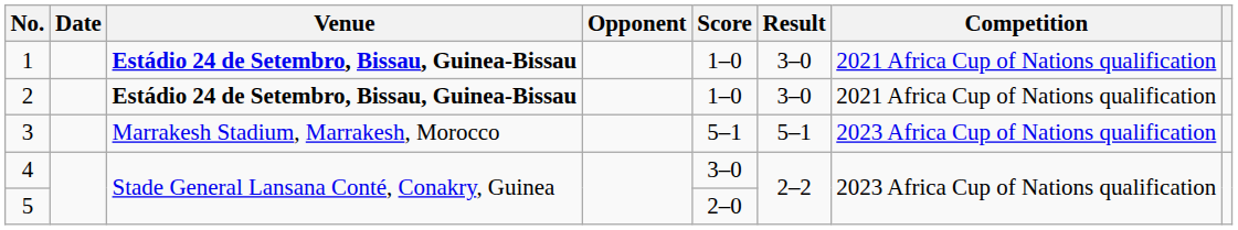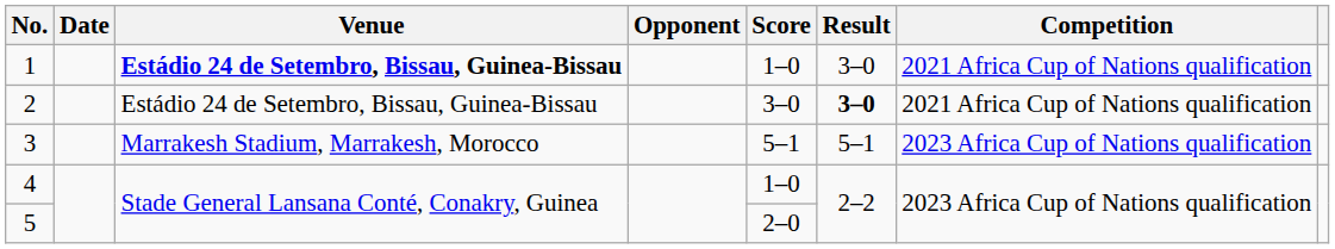 <table class="wikitable sortable">
 <tr>
 <th scope="col">No.</th>
 <th scope="col">Date</th>
 <th scope="col">Venue</th>
 <th scope="col">Opponent</th>
 <th scope="col">Score</th>
 <th scope="col">Result</th>
 <th scope="col">Competition</th>
 <th scope="col" class="unsortable"></th>
 </tr>
 <tr>
 <td style="text-align:center">1</td>
 <td></td>
 <td><strong><a href='#'>Estádio 24 de Setembro</a>, <a href='#'>Bissau</a>, Guinea-Bissau</strong></td>
 <td></td>
 <td style="text-align:center">1–0</td>
 <td style="text-align:center">3–0</td>
 <td><a href='#'>2021 Africa Cup of Nations qualification</a></td>
 <td></td>
 </tr>
 <tr>
 <td style="text-align:center">2</td>
 <td></td>
-<td><strong>Estádio 24 de Setembro, Bissau, Guinea-Bissau</strong></td>
+<td>Estádio 24 de Setembro, Bissau, Guinea-Bissau</td>
 <td></td>
-<td style="text-align:center">1–0</td>
 <td style="text-align:center">3–0</td>
+<td style="text-align:center"><strong>3–0</strong></td>
 <td>2021 Africa Cup of Nations qualification</td>
 <td></td>
 </tr>
 <tr>
 <td style="text-align:center">3</td>
 <td></td>
 <td><a href='#'>Marrakesh Stadium</a>, <a href='#'>Marrakesh</a>, Morocco</td>
 <td></td>
 <td style="text-align:center">5–1</td>
 <td style="text-align:center">5–1</td>
 <td><a href='#'>2023 Africa Cup of Nations qualification</a></td>
 <td></td>
 </tr>
 <tr>
 <td style="text-align:center">4</td>
 <td rowspan="2"></td>
 <td rowspan="2"><a href='#'>Stade General Lansana Conté</a>, <a href='#'>Conakry</a>, Guinea</td>
 <td rowspan="2"></td>
-<td style="text-align:center">3–0</td>
+<td style="text-align:center">1–0</td>
 <td rowspan="2" style="text-align:center">2–2</td>
 <td rowspan="2">2023 Africa Cup of Nations qualification</td>
 <td rowspan="2"></td>
 </tr>
 <tr>
 <td style="text-align:center">5</td>
 <td style="text-align:center">2–0</td>
 </tr>
 </table>
